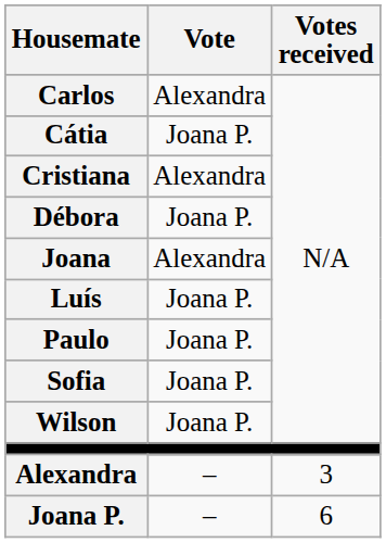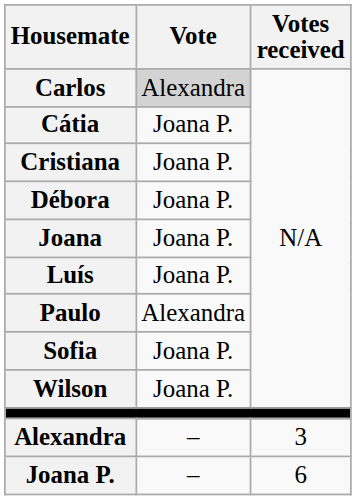 <table class="wikitable" style="text-align:center; font-size:90%; line-height:15px;">
 <tr>
 <th>Housemate</th>
 <th>Vote</th>
 <th>Votes<br>received</th>
 </tr>
 <tr>
 <th>Carlos</th>
-<td>Alexandra</td>
+<td style="background: lightgrey;">Alexandra</td>
 <td rowspan=9>N/A</td>
 </tr>
 <tr>
 <th>Cátia</th>
 <td>Joana P.</td>
 </tr>
 <tr>
 <th>Cristiana</th>
-<td>Alexandra</td>
+<td>Joana P.</td>
 </tr>
 <tr>
 <th>Débora</th>
 <td>Joana P.</td>
 </tr>
 <tr>
 <th>Joana</th>
-<td>Alexandra</td>
+<td>Joana P.</td>
 </tr>
 <tr>
 <th>Luís</th>
 <td>Joana P.</td>
 </tr>
 <tr>
 <th>Paulo</th>
-<td>Joana P.</td>
+<td>Alexandra</td>
 </tr>
 <tr>
 <th>Sofia</th>
 <td>Joana P.</td>
 </tr>
 <tr>
 <th>Wilson</th>
 <td>Joana P.</td>
 </tr>
 <tr>
 <th style="background:#000;" colspan="3"></th>
 </tr>
 <tr>
 <th>Alexandra</th>
 <td>–</td>
 <td>3</td>
 </tr>
 <tr>
 <th>Joana P.</th>
 <td>–</td>
 <td>6</td>
 </tr>
 </table>
